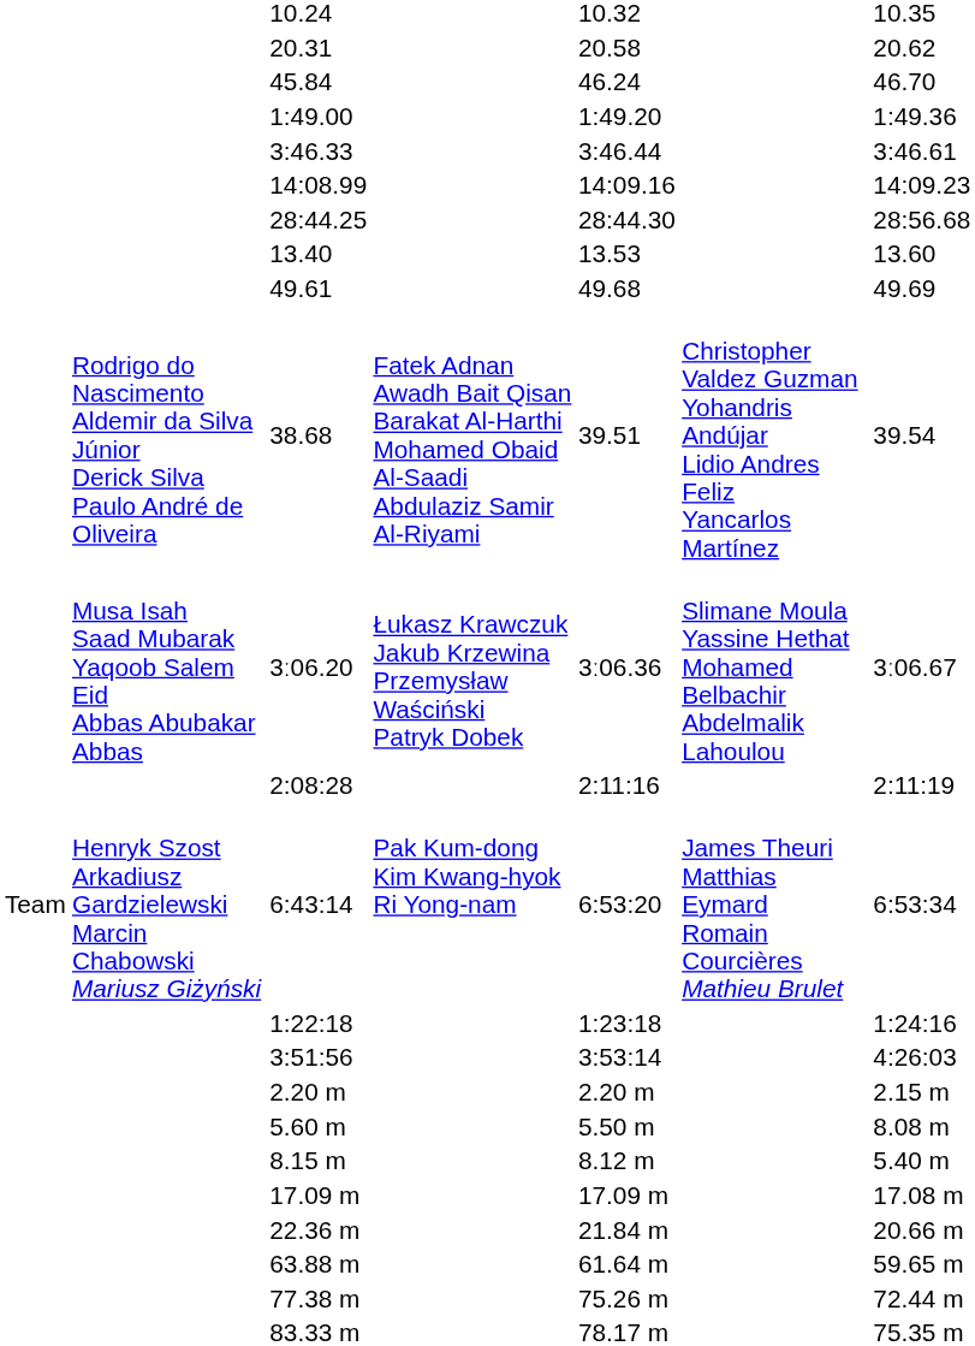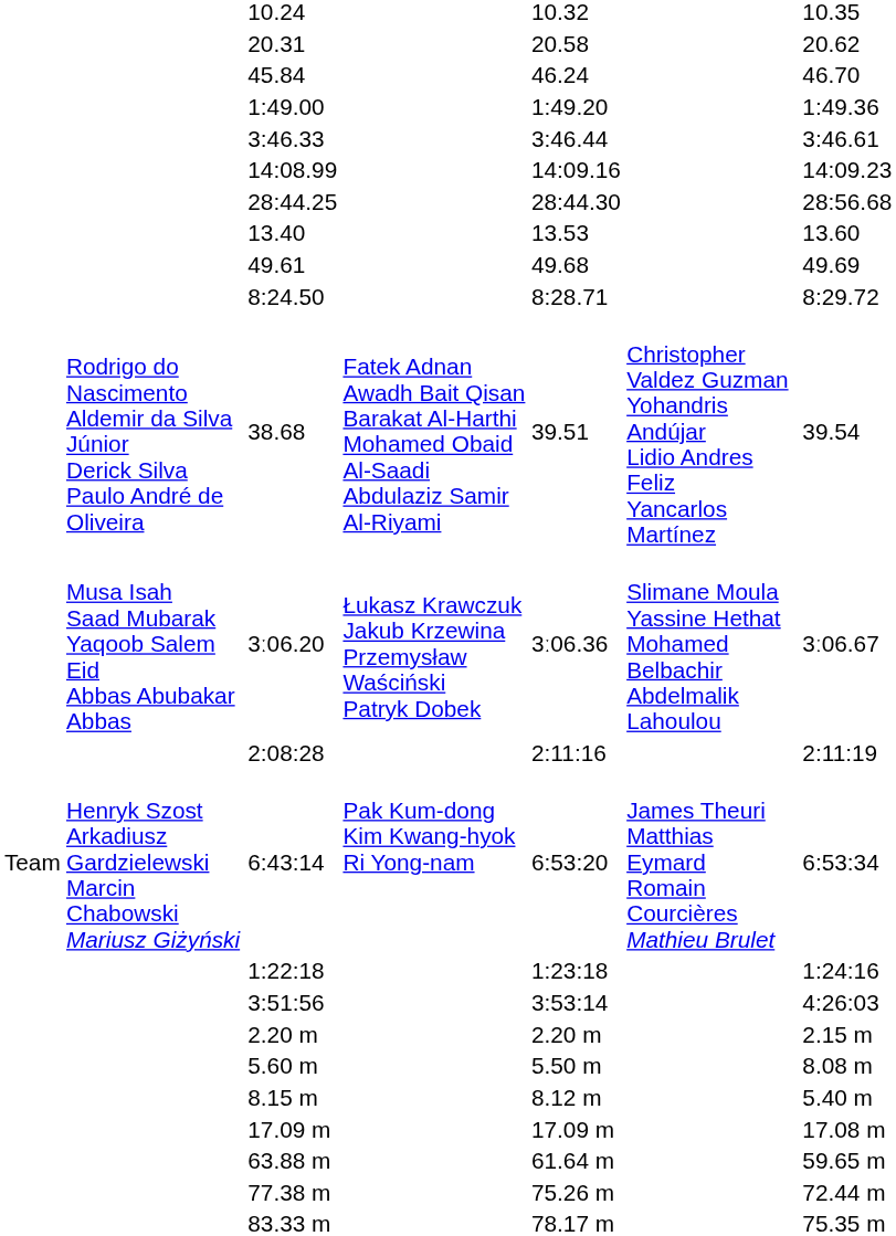 <table>
 <tr>
 <td></td>
 <td></td>
 <td>10.24</td>
 <td></td>
 <td>10.32</td>
 <td></td>
 <td>10.35</td>
 </tr>
 <tr>
 <td></td>
 <td></td>
 <td>20.31 </td>
 <td></td>
 <td>20.58</td>
 <td></td>
 <td>20.62</td>
 </tr>
 <tr>
 <td></td>
 <td></td>
 <td>45.84</td>
 <td></td>
 <td>46.24</td>
 <td></td>
 <td>46.70</td>
 </tr>
 <tr>
 <td></td>
 <td></td>
 <td>1:49.00</td>
 <td></td>
 <td>1:49.20</td>
 <td></td>
 <td>1:49.36</td>
 </tr>
 <tr>
 <td></td>
 <td></td>
 <td>3:46.33</td>
 <td></td>
 <td>3:46.44</td>
 <td></td>
 <td>3:46.61</td>
 </tr>
 <tr>
 <td></td>
 <td></td>
 <td>14:08.99</td>
 <td></td>
 <td>14:09.16</td>
 <td></td>
 <td>14:09.23</td>
 </tr>
 <tr>
 <td></td>
 <td></td>
 <td>28:44.25</td>
 <td></td>
 <td>28:44.30</td>
 <td></td>
 <td>28:56.68</td>
 </tr>
 <tr>
 <td></td>
 <td></td>
 <td>13.40</td>
 <td></td>
 <td>13.53</td>
 <td></td>
 <td>13.60</td>
 </tr>
 <tr>
 <td></td>
 <td></td>
 <td>49.61</td>
 <td></td>
 <td>49.68</td>
 <td></td>
 <td>49.69</td>
+</tr>
+<tr>
+<td></td>
+<td></td>
+<td>8:24.50</td>
+<td></td>
+<td>8:28.71</td>
+<td></td>
+<td>8:29.72</td>
 </tr>
 <tr>
 <td></td>
 <td><br><a href='#'>Rodrigo do Nascimento</a><br><a href='#'>Aldemir da Silva Júnior</a><br><a href='#'>Derick Silva</a><br><a href='#'>Paulo André de Oliveira</a></td>
 <td>38.68 </td>
 <td><br><a href='#'>Fatek Adnan Awadh Bait Qisan</a><br><a href='#'>Barakat Al-Harthi</a><br><a href='#'>Mohamed Obaid Al-Saadi</a><br><a href='#'>Abdulaziz Samir Al-Riyami</a></td>
 <td>39.51</td>
 <td><br><a href='#'>Christopher Valdez Guzman</a><br><a href='#'>Yohandris Andújar</a><br><a href='#'>Lidio Andres Feliz</a><br><a href='#'>Yancarlos Martínez</a></td>
 <td>39.54</td>
 </tr>
 <tr>
 <td></td>
 <td><br><a href='#'>Musa Isah</a><br><a href='#'>Saad Mubarak</a><br><a href='#'>Yaqoob Salem Eid</a><br><a href='#'>Abbas Abubakar Abbas</a></td>
 <td>3ː06.20</td>
 <td><br><a href='#'>Łukasz Krawczuk</a><br><a href='#'>Jakub Krzewina</a><br><a href='#'>Przemysław Waściński</a><br><a href='#'>Patryk Dobek</a></td>
 <td>3ː06.36</td>
 <td><br><a href='#'>Slimane Moula</a><br><a href='#'>Yassine Hethat</a><br><a href='#'>Mohamed Belbachir</a><br><a href='#'>Abdelmalik Lahoulou</a></td>
 <td>3ː06.67</td>
 </tr>
 <tr>
 <td></td>
 <td></td>
 <td>2:08:28 </td>
 <td></td>
 <td>2:11:16</td>
 <td></td>
 <td>2:11:19</td>
 </tr>
 <tr>
 <td>Team </td>
 <td><br><a href='#'>Henryk Szost</a><br><a href='#'>Arkadiusz Gardzielewski</a><br><a href='#'>Marcin Chabowski</a><br><em><a href='#'>Mariusz Giżyński</a></em></td>
 <td>6:43:14</td>
 <td valign=top><br><a href='#'>Pak Kum-dong</a><br><a href='#'>Kim Kwang-hyok</a><br><a href='#'>Ri Yong-nam</a></td>
 <td>6:53:20</td>
 <td><br><a href='#'>James Theuri</a><br><a href='#'>Matthias Eymard</a><br><a href='#'>Romain Courcières</a><br><em><a href='#'>Mathieu Brulet</a></em></td>
 <td>6:53:34</td>
 </tr>
 <tr>
 <td></td>
 <td></td>
 <td>1:22:18</td>
 <td></td>
 <td>1:23:18</td>
 <td></td>
 <td>1:24:16</td>
 </tr>
 <tr>
 <td></td>
 <td></td>
 <td>3:51:56</td>
 <td></td>
 <td>3:53:14</td>
 <td></td>
 <td>4:26:03</td>
 </tr>
 <tr>
 <td></td>
 <td></td>
 <td>2.20 m</td>
 <td></td>
 <td>2.20 m</td>
 <td></td>
 <td>2.15 m</td>
 </tr>
 <tr>
 <td></td>
 <td></td>
 <td>5.60 m</td>
 <td></td>
 <td>5.50 m</td>
 <td></td>
 <td>8.08 m</td>
 </tr>
 <tr>
 <td></td>
 <td></td>
 <td>8.15 m</td>
 <td></td>
 <td>8.12 m</td>
 <td></td>
 <td>5.40 m</td>
 </tr>
 <tr>
 <td></td>
 <td></td>
 <td>17.09 m</td>
 <td></td>
 <td>17.09 m</td>
 <td></td>
 <td>17.08 m </td>
 </tr>
 <tr>
 <td></td>
 <td></td>
-<td>22.36 m </td>
-<td></td>
-<td>21.84 m</td>
-<td></td>
-<td>20.66 m</td>
-</tr>
-<tr>
-<td></td>
-<td></td>
 <td>63.88 m</td>
 <td></td>
 <td>61.64 m</td>
 <td></td>
 <td>59.65 m</td>
 </tr>
 <tr>
 <td></td>
 <td></td>
 <td>77.38 m</td>
 <td></td>
 <td>75.26 m</td>
 <td></td>
 <td>72.44 m</td>
 </tr>
 <tr>
 <td></td>
 <td></td>
 <td>83.33 m</td>
 <td></td>
 <td>78.17 m</td>
 <td></td>
 <td>75.35 m</td>
 </tr>
 </table>
